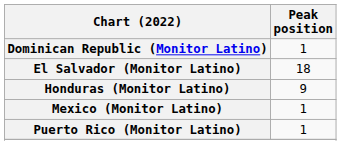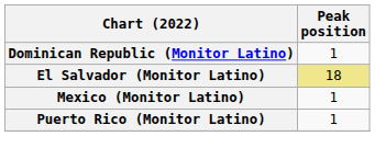 <table class="wikitable sortable plainrowheaders" style="text-align:center">
 <tr>
 <th scope="col">Chart (2022)</th>
 <th scope="col">Peak<br> position</th>
 </tr>
 <tr>
 <th scope="row">Dominican Republic (<a href='#'>Monitor Latino</a>)</th>
 <td>1</td>
 </tr>
 <tr>
 <th scope="row">El Salvador (Monitor Latino)</th>
-<td>18</td>
-</tr>
-<tr>
-<th scope="row">Honduras (Monitor Latino)</th>
-<td>9</td>
+<td style="background: khaki;">18</td>
 </tr>
 <tr>
 <th scope="row">Mexico (Monitor Latino)</th>
 <td>1</td>
 </tr>
 <tr>
 <th scope="row">Puerto Rico (Monitor Latino)</th>
 <td>1</td>
 </tr>
 <tr>
 </tr>
 <tr>
 </tr>
 </table>
